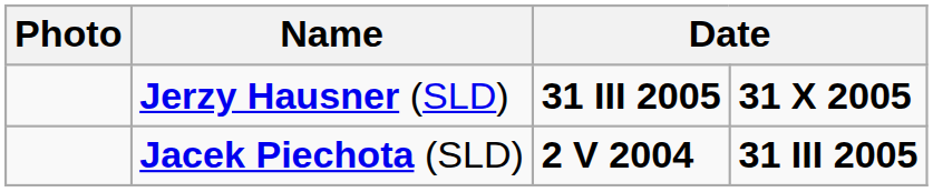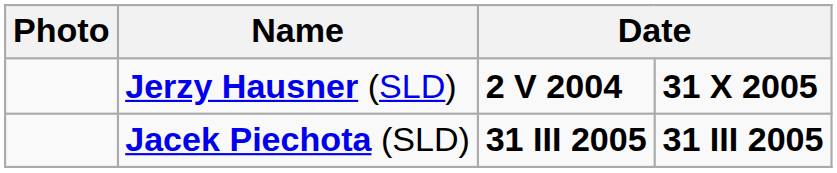 <table class="wikitable">
 <tr>
 <th>Photo</th>
 <th>Name</th>
 <th colspan="2">Date</th>
 </tr>
 <tr>
 <td></td>
 <td><strong><a href='#'>Jerzy Hausner</a></strong> (<a href='#'>SLD</a>)</td>
-<td><strong>31 III 2005</strong></td>
+<td><strong>2 V 2004</strong></td>
 <td><strong>31 X 2005</strong></td>
 </tr>
 <tr>
 <td></td>
 <td><strong><a href='#'>Jacek Piechota</a></strong> (SLD)</td>
-<td><strong>2 V 2004</strong></td>
+<td><strong>31 III 2005</strong></td>
 <td><strong>31 III 2005</strong></td>
 </tr>
 </table>
